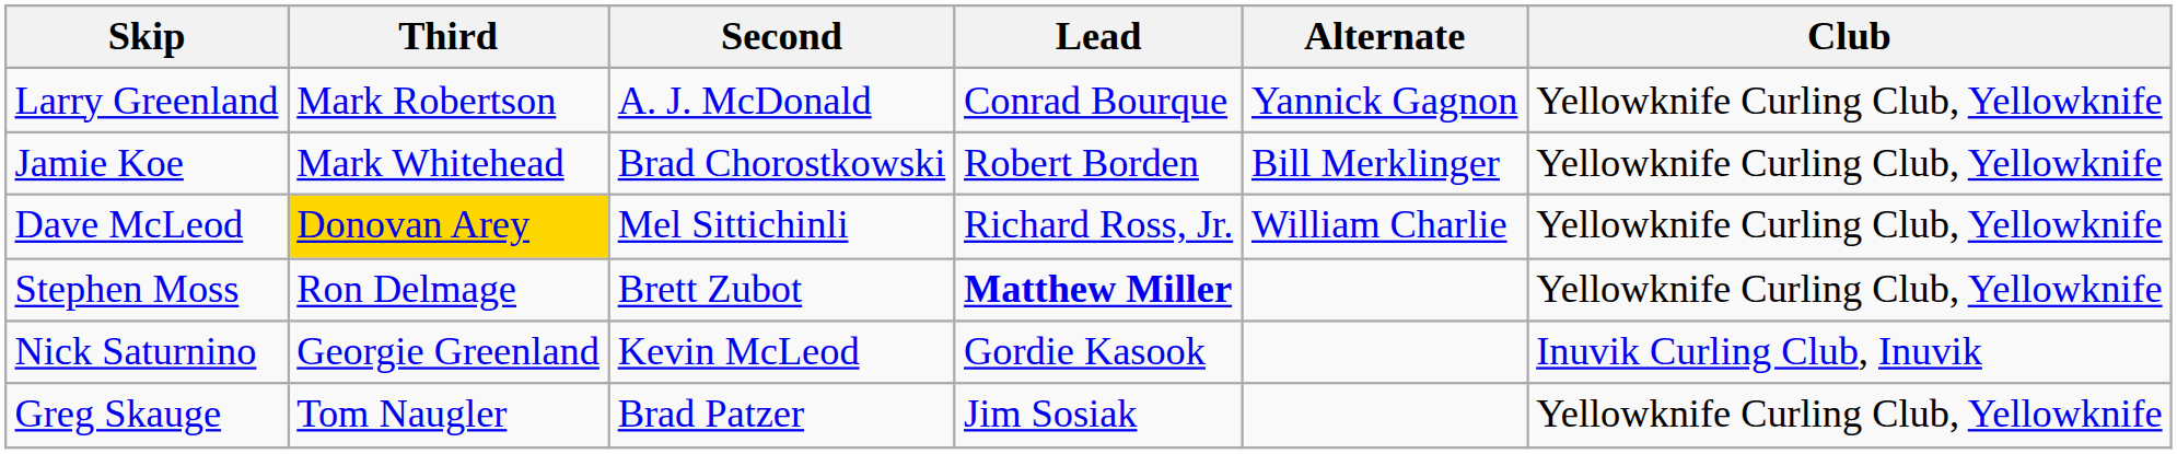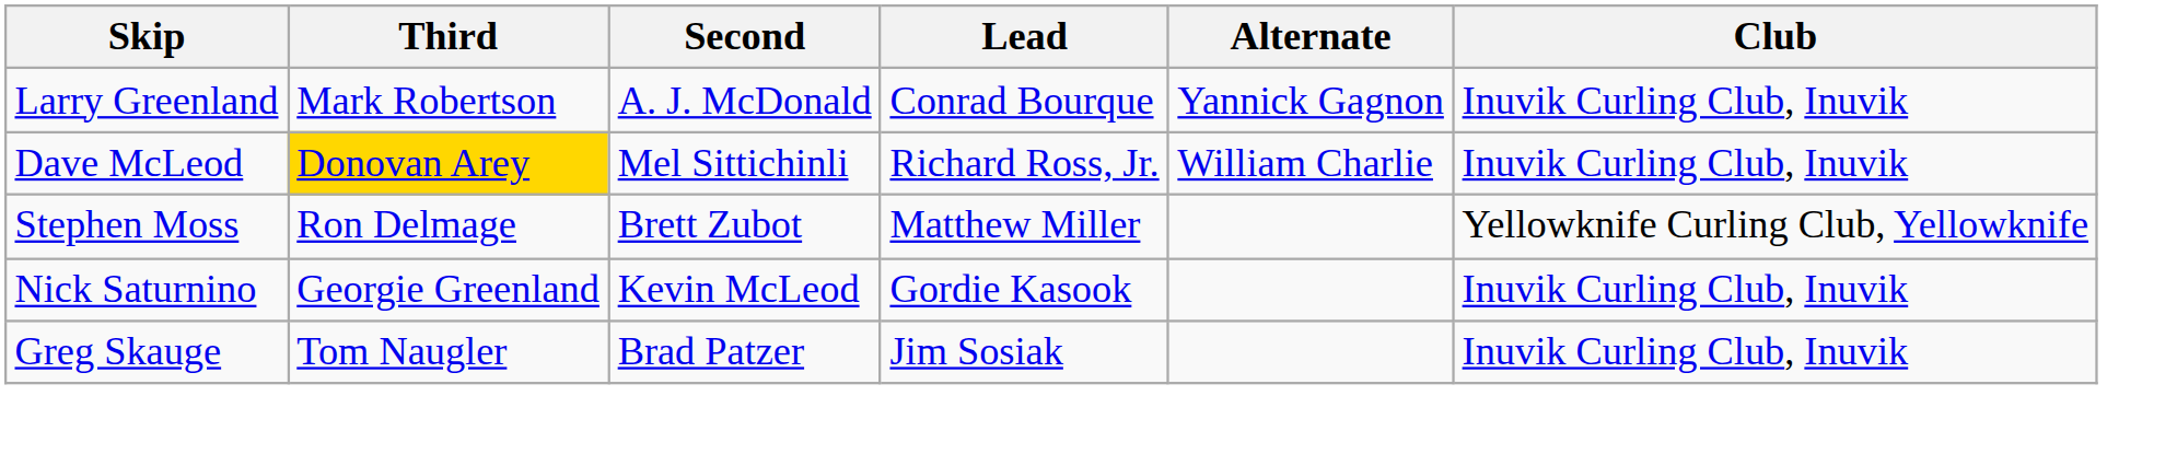 <table class="wikitable">
 <tr>
 <th>Skip</th>
 <th>Third</th>
 <th>Second</th>
 <th>Lead</th>
 <th>Alternate</th>
 <th>Club</th>
 </tr>
 <tr>
 <td><a href='#'>Larry Greenland</a></td>
 <td><a href='#'>Mark Robertson</a></td>
 <td><a href='#'>A. J. McDonald</a></td>
 <td><a href='#'>Conrad Bourque</a></td>
 <td><a href='#'>Yannick Gagnon</a></td>
-<td>Yellowknife Curling Club, <a href='#'>Yellowknife</a></td>
-</tr>
-<tr>
-<td><a href='#'>Jamie Koe</a></td>
-<td><a href='#'>Mark Whitehead</a></td>
-<td><a href='#'>Brad Chorostkowski</a></td>
-<td><a href='#'>Robert Borden</a></td>
-<td><a href='#'>Bill Merklinger</a></td>
-<td>Yellowknife Curling Club, <a href='#'>Yellowknife</a></td>
+<td><a href='#'>Inuvik Curling Club</a>, <a href='#'>Inuvik</a></td>
 </tr>
 <tr>
 <td><a href='#'>Dave McLeod</a></td>
 <td style="background: gold;"><a href='#'>Donovan Arey</a></td>
 <td><a href='#'>Mel Sittichinli</a></td>
 <td><a href='#'>Richard Ross, Jr.</a></td>
 <td><a href='#'>William Charlie</a></td>
-<td>Yellowknife Curling Club, <a href='#'>Yellowknife</a></td>
+<td><a href='#'>Inuvik Curling Club</a>, <a href='#'>Inuvik</a></td>
 </tr>
 <tr>
 <td><a href='#'>Stephen Moss</a></td>
 <td><a href='#'>Ron Delmage</a></td>
 <td><a href='#'>Brett Zubot</a></td>
-<td><strong><a href='#'>Matthew Miller</a></strong></td>
+<td><a href='#'>Matthew Miller</a></td>
 <td></td>
 <td>Yellowknife Curling Club, <a href='#'>Yellowknife</a></td>
 </tr>
 <tr>
 <td><a href='#'>Nick Saturnino</a></td>
 <td><a href='#'>Georgie Greenland</a></td>
 <td><a href='#'>Kevin McLeod</a></td>
 <td><a href='#'>Gordie Kasook</a></td>
 <td></td>
 <td><a href='#'>Inuvik Curling Club</a>, <a href='#'>Inuvik</a></td>
 </tr>
 <tr>
 <td><a href='#'>Greg Skauge</a></td>
 <td><a href='#'>Tom Naugler</a></td>
 <td><a href='#'>Brad Patzer</a></td>
 <td><a href='#'>Jim Sosiak</a></td>
 <td></td>
-<td>Yellowknife Curling Club, <a href='#'>Yellowknife</a></td>
+<td><a href='#'>Inuvik Curling Club</a>, <a href='#'>Inuvik</a></td>
 </tr>
 </table>
